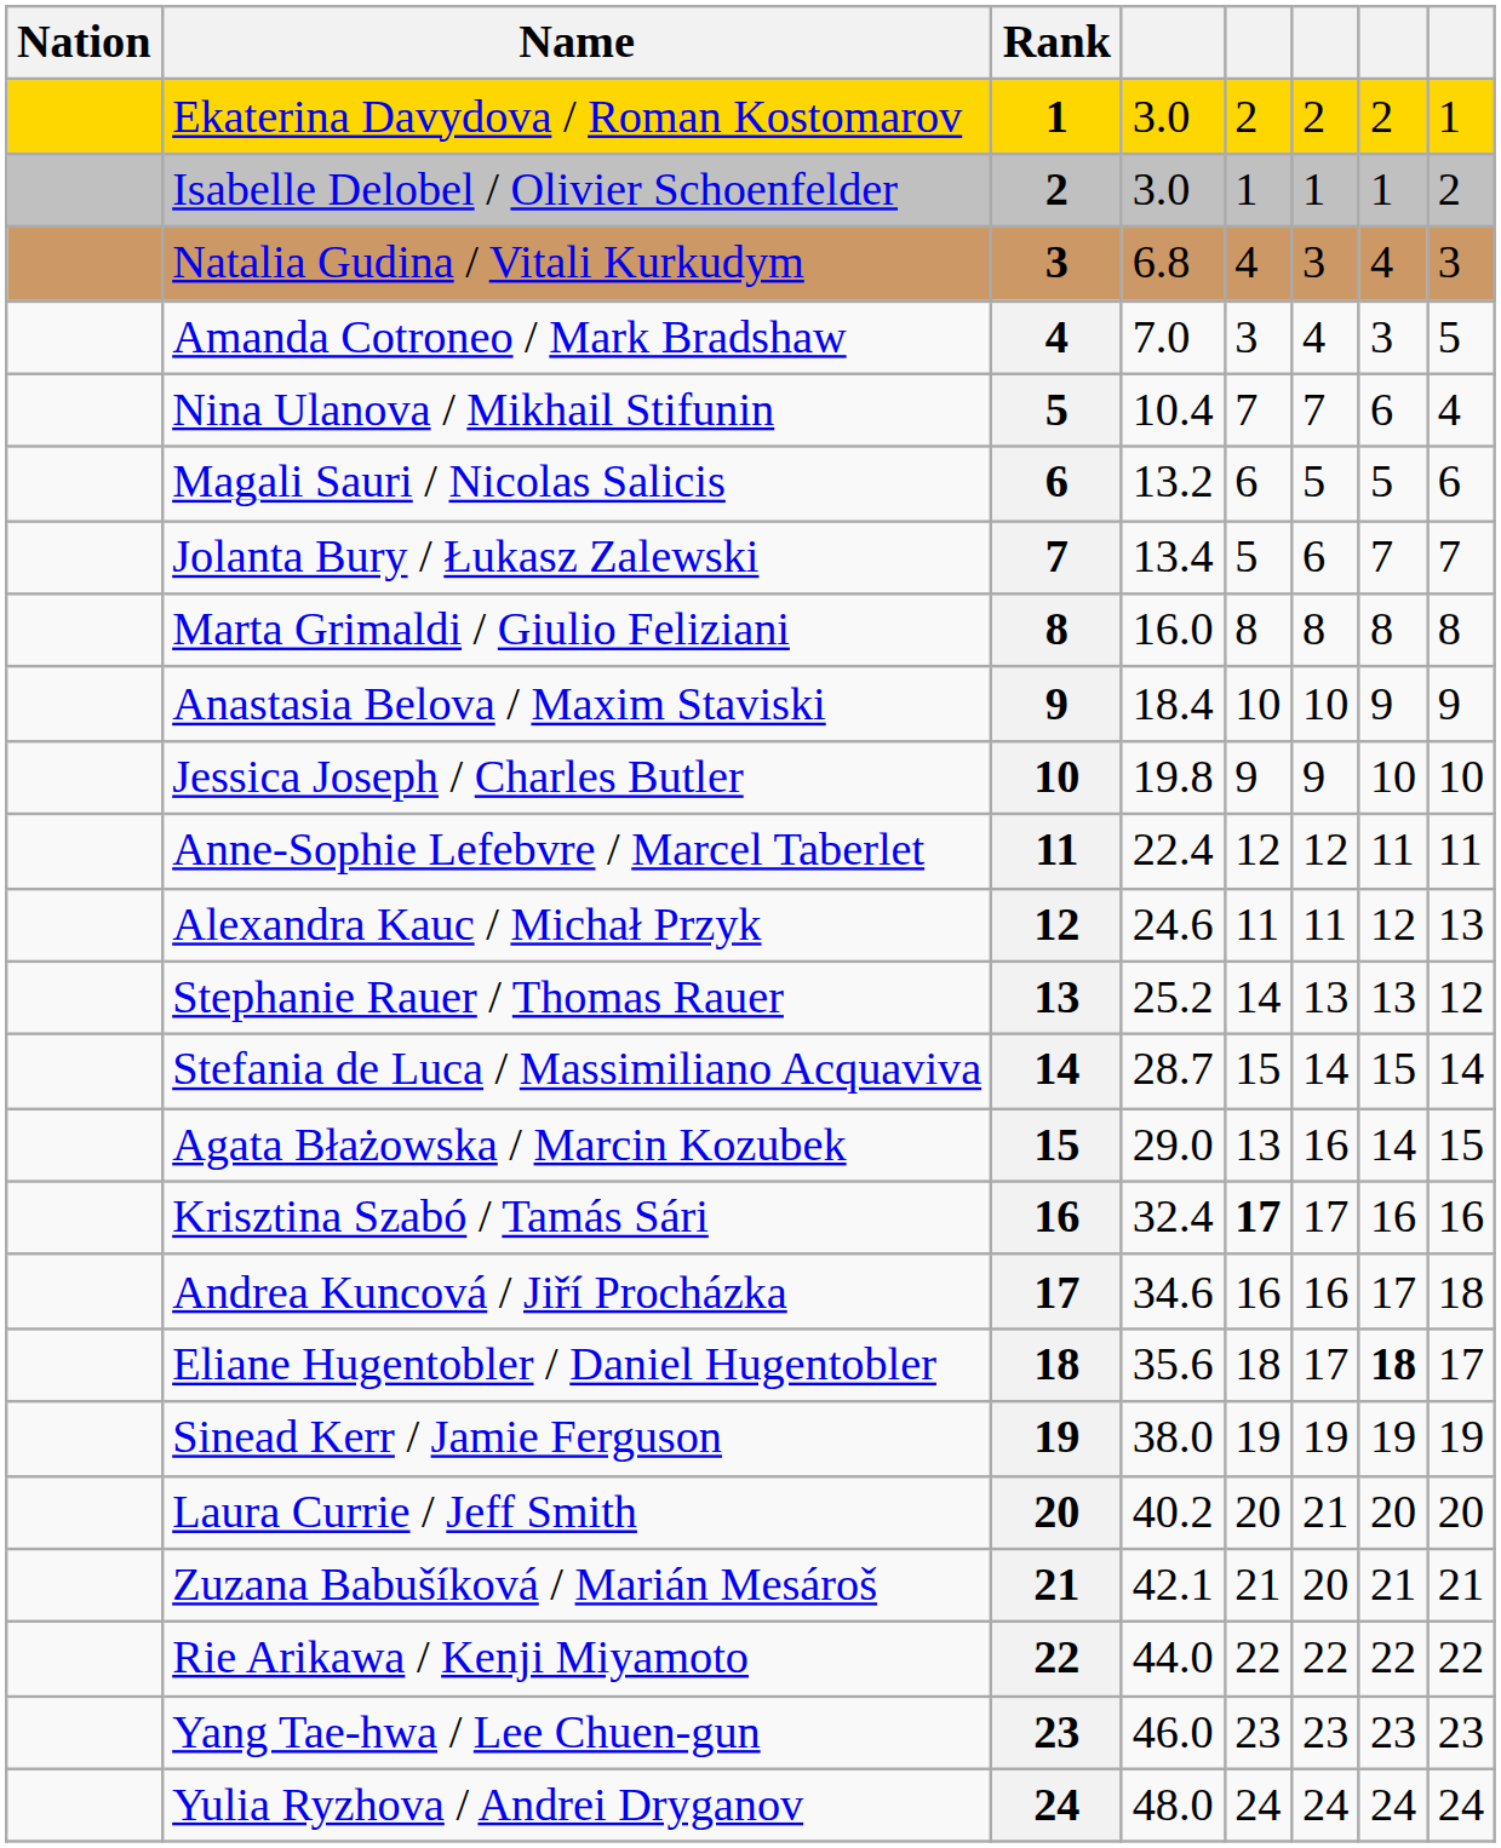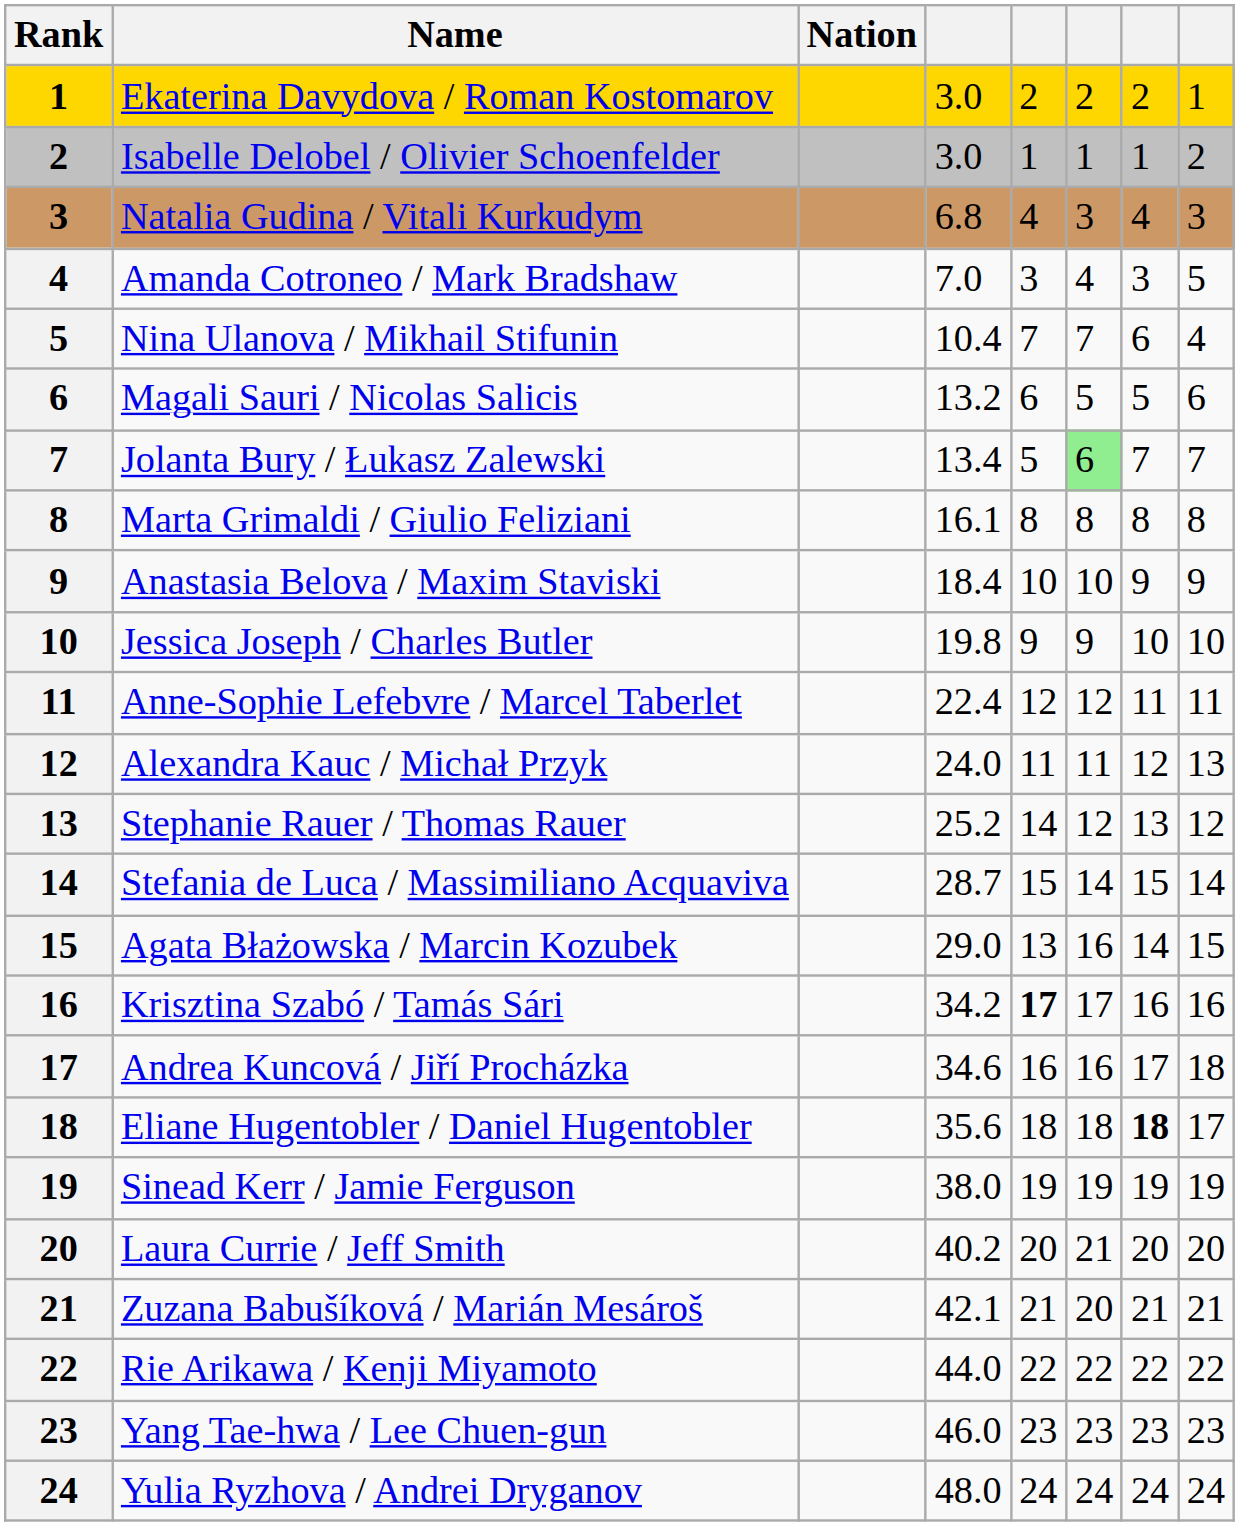 <table class="wikitable sortable">
 <tr>
+<th>Rank</th>
+<th>Name</th>
 <th>Nation</th>
-<th>Name</th>
-<th>Rank</th>
 <th></th>
 <th></th>
 <th></th>
 <th></th>
 <th></th>
 </tr>
 <tr bgcolor="gold">
+<td align="center"><strong>1</strong></td>
+<td><a href='#'>Ekaterina Davydova</a> / <a href='#'>Roman Kostomarov</a></td>
 <td></td>
-<td><a href='#'>Ekaterina Davydova</a> / <a href='#'>Roman Kostomarov</a></td>
-<td align="center"><strong>1</strong></td>
 <td>3.0</td>
 <td>2</td>
 <td>2</td>
 <td>2</td>
 <td>1</td>
 </tr>
 <tr bgcolor="silver">
+<td align="center"><strong>2</strong></td>
+<td><a href='#'>Isabelle Delobel</a> / <a href='#'>Olivier Schoenfelder</a></td>
 <td></td>
-<td><a href='#'>Isabelle Delobel</a> / <a href='#'>Olivier Schoenfelder</a></td>
-<td align="center"><strong>2</strong></td>
 <td>3.0</td>
 <td>1</td>
 <td>1</td>
 <td>1</td>
 <td>2</td>
 </tr>
 <tr bgcolor="cc9966">
+<td align="center"><strong>3</strong></td>
+<td><a href='#'>Natalia Gudina</a> / <a href='#'>Vitali Kurkudym</a></td>
 <td></td>
-<td><a href='#'>Natalia Gudina</a> / <a href='#'>Vitali Kurkudym</a></td>
-<td align="center"><strong>3</strong></td>
 <td>6.8</td>
 <td>4</td>
 <td>3</td>
 <td>4</td>
 <td>3</td>
 </tr>
 <tr>
+<th>4</th>
+<td><a href='#'>Amanda Cotroneo</a> / <a href='#'>Mark Bradshaw</a></td>
 <td></td>
-<td><a href='#'>Amanda Cotroneo</a> / <a href='#'>Mark Bradshaw</a></td>
-<th>4</th>
 <td>7.0</td>
 <td>3</td>
 <td>4</td>
 <td>3</td>
 <td>5</td>
 </tr>
 <tr>
+<th>5</th>
+<td><a href='#'>Nina Ulanova</a> / <a href='#'>Mikhail Stifunin</a></td>
 <td></td>
-<td><a href='#'>Nina Ulanova</a> / <a href='#'>Mikhail Stifunin</a></td>
-<th>5</th>
 <td>10.4</td>
 <td>7</td>
 <td>7</td>
 <td>6</td>
 <td>4</td>
 </tr>
 <tr>
+<th>6</th>
+<td><a href='#'>Magali Sauri</a> / <a href='#'>Nicolas Salicis</a></td>
 <td></td>
-<td><a href='#'>Magali Sauri</a> / <a href='#'>Nicolas Salicis</a></td>
-<th>6</th>
 <td>13.2</td>
 <td>6</td>
 <td>5</td>
 <td>5</td>
 <td>6</td>
 </tr>
 <tr>
+<th>7</th>
+<td><a href='#'>Jolanta Bury</a> / <a href='#'>Łukasz Zalewski</a></td>
 <td></td>
-<td><a href='#'>Jolanta Bury</a> / <a href='#'>Łukasz Zalewski</a></td>
-<th>7</th>
 <td>13.4</td>
 <td>5</td>
-<td>6</td>
+<td style="background: lightgreen;">6</td>
 <td>7</td>
 <td>7</td>
 </tr>
 <tr>
+<th>8</th>
+<td><a href='#'>Marta Grimaldi</a> / <a href='#'>Giulio Feliziani</a></td>
 <td></td>
-<td><a href='#'>Marta Grimaldi</a> / <a href='#'>Giulio Feliziani</a></td>
-<th>8</th>
-<td>16.0</td>
+<td>16.1</td>
 <td>8</td>
 <td>8</td>
 <td>8</td>
 <td>8</td>
 </tr>
 <tr>
+<th>9</th>
+<td><a href='#'>Anastasia Belova</a> / <a href='#'>Maxim Staviski</a></td>
 <td></td>
-<td><a href='#'>Anastasia Belova</a> / <a href='#'>Maxim Staviski</a></td>
-<th>9</th>
 <td>18.4</td>
 <td>10</td>
 <td>10</td>
 <td>9</td>
 <td>9</td>
 </tr>
 <tr>
+<th>10</th>
+<td><a href='#'>Jessica Joseph</a> / <a href='#'>Charles Butler</a></td>
 <td></td>
-<td><a href='#'>Jessica Joseph</a> / <a href='#'>Charles Butler</a></td>
-<th>10</th>
 <td>19.8</td>
 <td>9</td>
 <td>9</td>
 <td>10</td>
 <td>10</td>
 </tr>
 <tr>
+<th>11</th>
+<td><a href='#'>Anne-Sophie Lefebvre</a> / <a href='#'>Marcel Taberlet</a></td>
 <td></td>
-<td><a href='#'>Anne-Sophie Lefebvre</a> / <a href='#'>Marcel Taberlet</a></td>
-<th>11</th>
 <td>22.4</td>
 <td>12</td>
 <td>12</td>
 <td>11</td>
 <td>11</td>
 </tr>
 <tr>
+<th>12</th>
+<td><a href='#'>Alexandra Kauc</a> / <a href='#'>Michał Przyk</a></td>
 <td></td>
-<td><a href='#'>Alexandra Kauc</a> / <a href='#'>Michał Przyk</a></td>
-<th>12</th>
-<td>24.6</td>
+<td>24.0</td>
 <td>11</td>
 <td>11</td>
 <td>12</td>
 <td>13</td>
 </tr>
 <tr>
+<th>13</th>
+<td><a href='#'>Stephanie Rauer</a> / <a href='#'>Thomas Rauer</a></td>
 <td></td>
-<td><a href='#'>Stephanie Rauer</a> / <a href='#'>Thomas Rauer</a></td>
-<th>13</th>
 <td>25.2</td>
 <td>14</td>
-<td>13</td>
+<td>12</td>
 <td>13</td>
 <td>12</td>
 </tr>
 <tr>
+<th>14</th>
+<td><a href='#'>Stefania de Luca</a> / <a href='#'>Massimiliano Acquaviva</a></td>
 <td></td>
-<td><a href='#'>Stefania de Luca</a> / <a href='#'>Massimiliano Acquaviva</a></td>
-<th>14</th>
 <td>28.7</td>
 <td>15</td>
 <td>14</td>
 <td>15</td>
 <td>14</td>
 </tr>
 <tr>
+<th>15</th>
+<td><a href='#'>Agata Błażowska</a> / <a href='#'>Marcin Kozubek</a></td>
 <td></td>
-<td><a href='#'>Agata Błażowska</a> / <a href='#'>Marcin Kozubek</a></td>
-<th>15</th>
 <td>29.0</td>
 <td>13</td>
 <td>16</td>
 <td>14</td>
 <td>15</td>
 </tr>
 <tr>
+<th>16</th>
+<td><a href='#'>Krisztina Szabó</a> / <a href='#'>Tamás Sári</a></td>
 <td></td>
-<td><a href='#'>Krisztina Szabó</a> / <a href='#'>Tamás Sári</a></td>
-<th>16</th>
-<td>32.4</td>
+<td>34.2</td>
 <td><strong>17</strong></td>
 <td>17</td>
 <td>16</td>
 <td>16</td>
 </tr>
 <tr>
+<th>17</th>
+<td><a href='#'>Andrea Kuncová</a> / <a href='#'>Jiří Procházka</a></td>
 <td></td>
-<td><a href='#'>Andrea Kuncová</a> / <a href='#'>Jiří Procházka</a></td>
-<th>17</th>
 <td>34.6</td>
 <td>16</td>
 <td>16</td>
 <td>17</td>
 <td>18</td>
 </tr>
 <tr>
+<th>18</th>
+<td><a href='#'>Eliane Hugentobler</a> / <a href='#'>Daniel Hugentobler</a></td>
 <td></td>
-<td><a href='#'>Eliane Hugentobler</a> / <a href='#'>Daniel Hugentobler</a></td>
-<th>18</th>
 <td>35.6</td>
 <td>18</td>
-<td>17</td>
+<td>18</td>
 <td><strong>18</strong></td>
 <td>17</td>
 </tr>
 <tr>
+<th>19</th>
+<td><a href='#'>Sinead Kerr</a> / <a href='#'>Jamie Ferguson</a></td>
 <td></td>
-<td><a href='#'>Sinead Kerr</a> / <a href='#'>Jamie Ferguson</a></td>
-<th>19</th>
 <td>38.0</td>
 <td>19</td>
 <td>19</td>
 <td>19</td>
 <td>19</td>
 </tr>
 <tr>
+<th>20</th>
+<td><a href='#'>Laura Currie</a> / <a href='#'>Jeff Smith</a></td>
 <td></td>
-<td><a href='#'>Laura Currie</a> / <a href='#'>Jeff Smith</a></td>
-<th>20</th>
 <td>40.2</td>
 <td>20</td>
 <td>21</td>
 <td>20</td>
 <td>20</td>
 </tr>
 <tr>
+<th>21</th>
+<td><a href='#'>Zuzana Babušíková</a> / <a href='#'>Marián Mesároš</a></td>
 <td></td>
-<td><a href='#'>Zuzana Babušíková</a> / <a href='#'>Marián Mesároš</a></td>
-<th>21</th>
 <td>42.1</td>
 <td>21</td>
 <td>20</td>
 <td>21</td>
 <td>21</td>
 </tr>
 <tr>
+<th>22</th>
+<td><a href='#'>Rie Arikawa</a> / <a href='#'>Kenji Miyamoto</a></td>
 <td></td>
-<td><a href='#'>Rie Arikawa</a> / <a href='#'>Kenji Miyamoto</a></td>
-<th>22</th>
 <td>44.0</td>
 <td>22</td>
 <td>22</td>
 <td>22</td>
 <td>22</td>
 </tr>
 <tr>
+<th>23</th>
+<td><a href='#'>Yang Tae-hwa</a> / <a href='#'>Lee Chuen-gun</a></td>
 <td></td>
-<td><a href='#'>Yang Tae-hwa</a> / <a href='#'>Lee Chuen-gun</a></td>
-<th>23</th>
 <td>46.0</td>
 <td>23</td>
 <td>23</td>
 <td>23</td>
 <td>23</td>
 </tr>
 <tr>
+<th>24</th>
+<td><a href='#'>Yulia Ryzhova</a> / <a href='#'>Andrei Dryganov</a></td>
 <td></td>
-<td><a href='#'>Yulia Ryzhova</a> / <a href='#'>Andrei Dryganov</a></td>
-<th>24</th>
 <td>48.0</td>
 <td>24</td>
 <td>24</td>
 <td>24</td>
 <td>24</td>
 </tr>
 </table>
